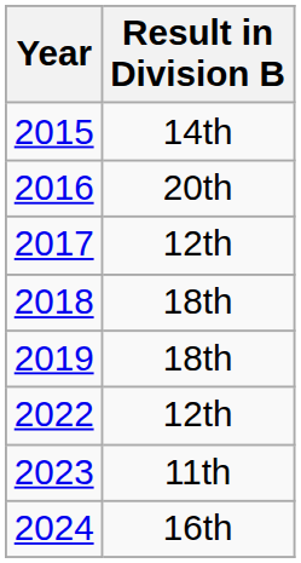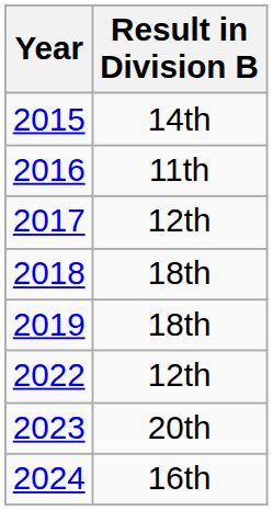 <table class="wikitable" style="text-align:center">
 <tr>
 <th>Year</th>
 <th>Result in<br>Division B</th>
 </tr>
 <tr>
 <td><a href='#'>2015</a></td>
 <td>14th</td>
 </tr>
 <tr>
 <td><a href='#'>2016</a></td>
-<td>20th</td>
+<td>11th</td>
 </tr>
 <tr>
 <td><a href='#'>2017</a></td>
 <td>12th</td>
 </tr>
 <tr>
 <td><a href='#'>2018</a></td>
 <td>18th</td>
 </tr>
 <tr>
 <td><a href='#'>2019</a></td>
 <td>18th</td>
 </tr>
 <tr>
 <td><a href='#'>2022</a></td>
 <td>12th</td>
 </tr>
 <tr>
 <td><a href='#'>2023</a></td>
-<td>11th</td>
+<td>20th</td>
 </tr>
 <tr>
 <td><a href='#'>2024</a></td>
 <td>16th</td>
 </tr>
 </table>
